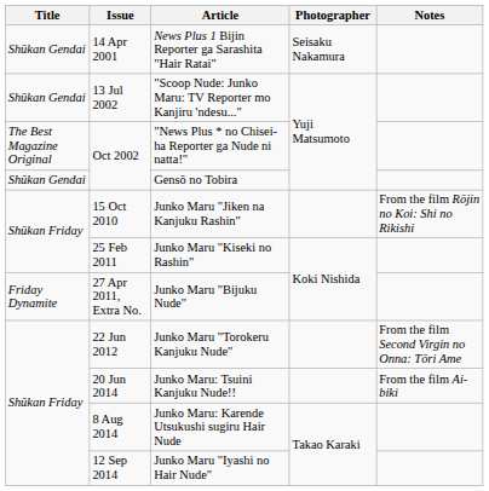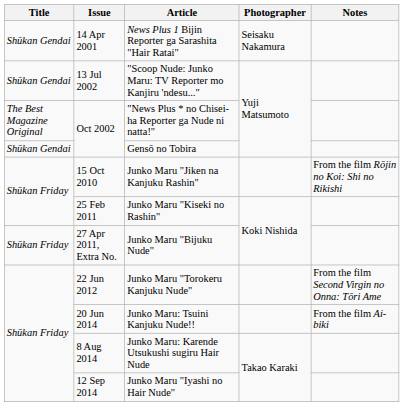 <table class="wikitable">
 <tr>
 <th>Title</th>
 <th>Issue</th>
 <th>Article</th>
 <th>Photographer</th>
 <th>Notes</th>
 </tr>
 <tr>
 <td><em>Shūkan Gendai</em></td>
 <td>14 Apr 2001</td>
 <td><em>News Plus 1</em> Bijin Reporter ga Sarashita "Hair Ratai"</td>
 <td>Seisaku Nakamura</td>
 <td></td>
 </tr>
 <tr>
 <td><em>Shūkan Gendai</em></td>
 <td>13 Jul 2002</td>
 <td>"Scoop Nude: Junko Maru: TV Reporter mo Kanjiru 'ndesu..."</td>
 <td rowspan="3">Yuji Matsumoto</td>
 <td></td>
 </tr>
 <tr>
 <td><em>The Best Magazine Original</em></td>
 <td rowspan="2">Oct 2002</td>
 <td>"News Plus * no Chisei-ha Reporter ga Nude ni natta!"</td>
 <td></td>
 </tr>
 <tr>
 <td><em>Shūkan Gendai</em></td>
 <td>Gensō no Tobira</td>
 <td></td>
 </tr>
 <tr>
 <td rowspan="2"><em>Shūkan Friday</em></td>
 <td>15 Oct 2010</td>
 <td>Junko Maru "Jiken na Kanjuku Rashin"</td>
 <td></td>
 <td>From the film <em>Rōjin no Koi: Shi no Rikishi</em></td>
 </tr>
 <tr>
 <td>25 Feb 2011</td>
 <td>Junko Maru "Kiseki no Rashin"</td>
 <td rowspan="2">Koki Nishida</td>
 <td></td>
 </tr>
 <tr>
-<td><em>Friday Dynamite</em></td>
+<td><em>Shūkan Friday</em></td>
 <td>27 Apr 2011, Extra No.</td>
 <td>Junko Maru "Bijuku Nude"</td>
 <td></td>
 </tr>
 <tr>
 <td rowspan="4"><em>Shūkan Friday</em></td>
 <td>22 Jun 2012</td>
 <td>Junko Maru "Torokeru Kanjuku Nude"</td>
 <td></td>
 <td>From the film <em>Second Virgin no Onna: Tōri Ame</em></td>
 </tr>
 <tr>
 <td>20 Jun 2014</td>
 <td>Junko Maru: Tsuini Kanjuku Nude!!</td>
 <td></td>
 <td>From the film <em>Ai-biki</em></td>
 </tr>
 <tr>
 <td>8 Aug 2014</td>
 <td>Junko Maru: Karende Utsukushi sugiru Hair Nude</td>
 <td rowspan="2">Takao Karaki</td>
 <td></td>
 </tr>
 <tr>
 <td>12 Sep 2014</td>
 <td>Junko Maru "Iyashi no Hair Nude"</td>
 <td></td>
 </tr>
 </table>
